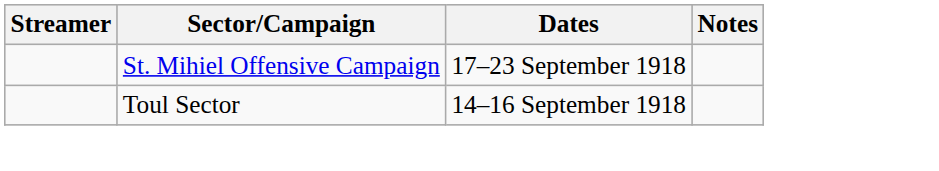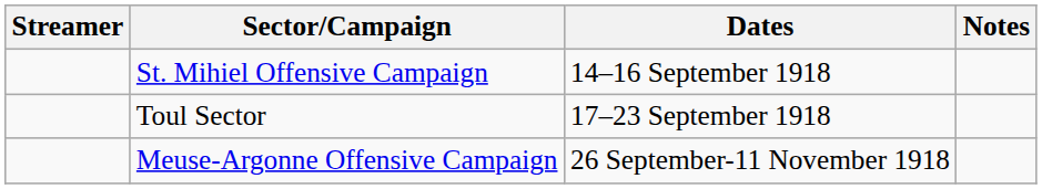 <table class="wikitable">
 <tr>
 <th>Streamer</th>
 <th>Sector/Campaign</th>
 <th>Dates</th>
 <th>Notes</th>
 </tr>
 <tr>
 <td></td>
 <td><a href='#'>St. Mihiel Offensive Campaign</a></td>
+<td>14–16 September 1918</td>
+<td></td>
+</tr>
+<tr>
+<td></td>
+<td>Toul Sector</td>
 <td>17–23 September 1918</td>
 <td></td>
 </tr>
 <tr>
 <td></td>
-<td>Toul Sector</td>
-<td>14–16 September 1918</td>
+<td><a href='#'>Meuse-Argonne Offensive Campaign</a></td>
+<td>26 September-11 November 1918</td>
 <td></td>
 </tr>
 </table>
